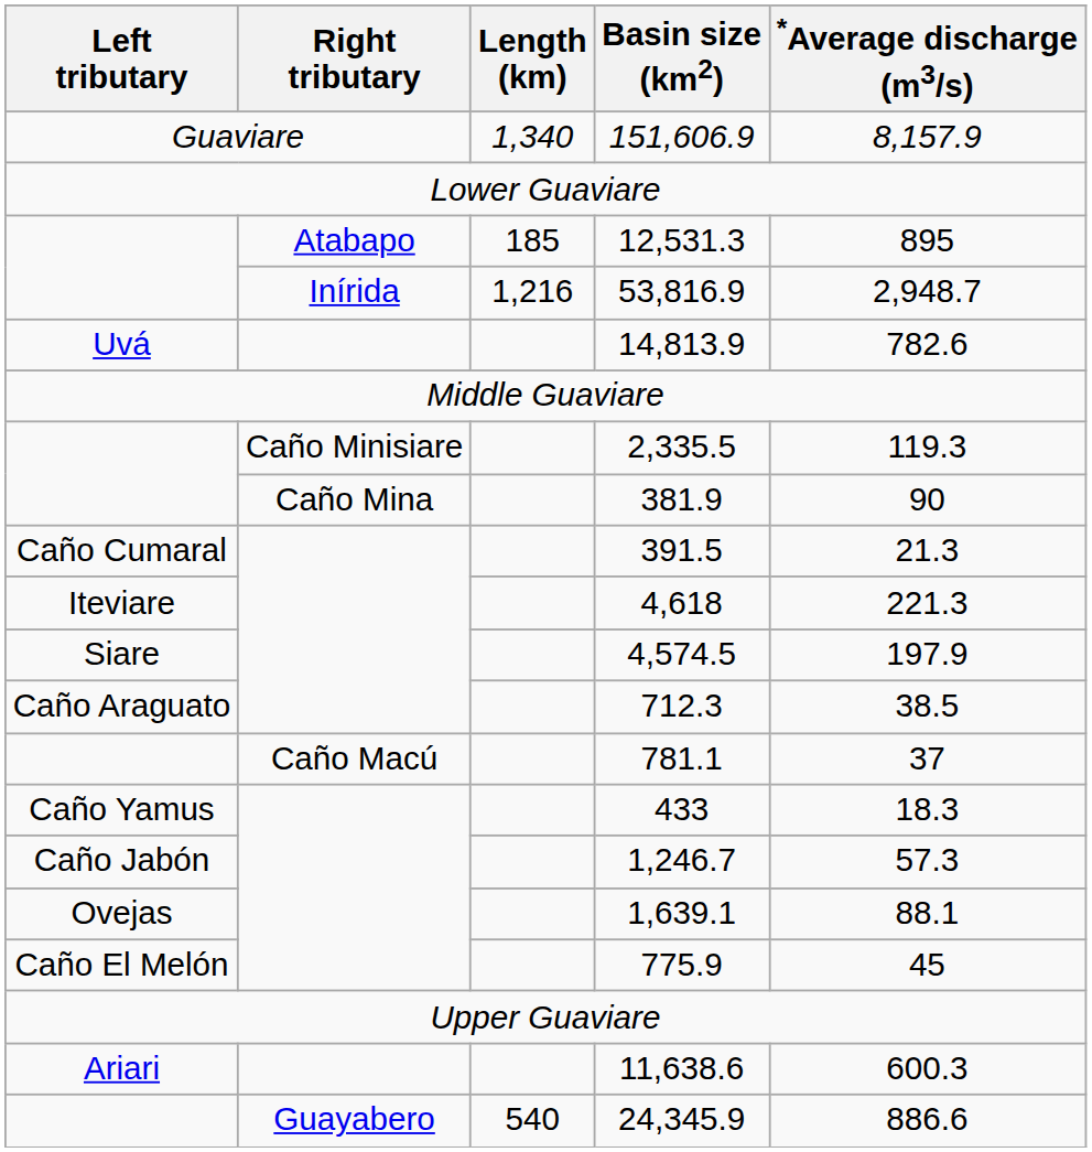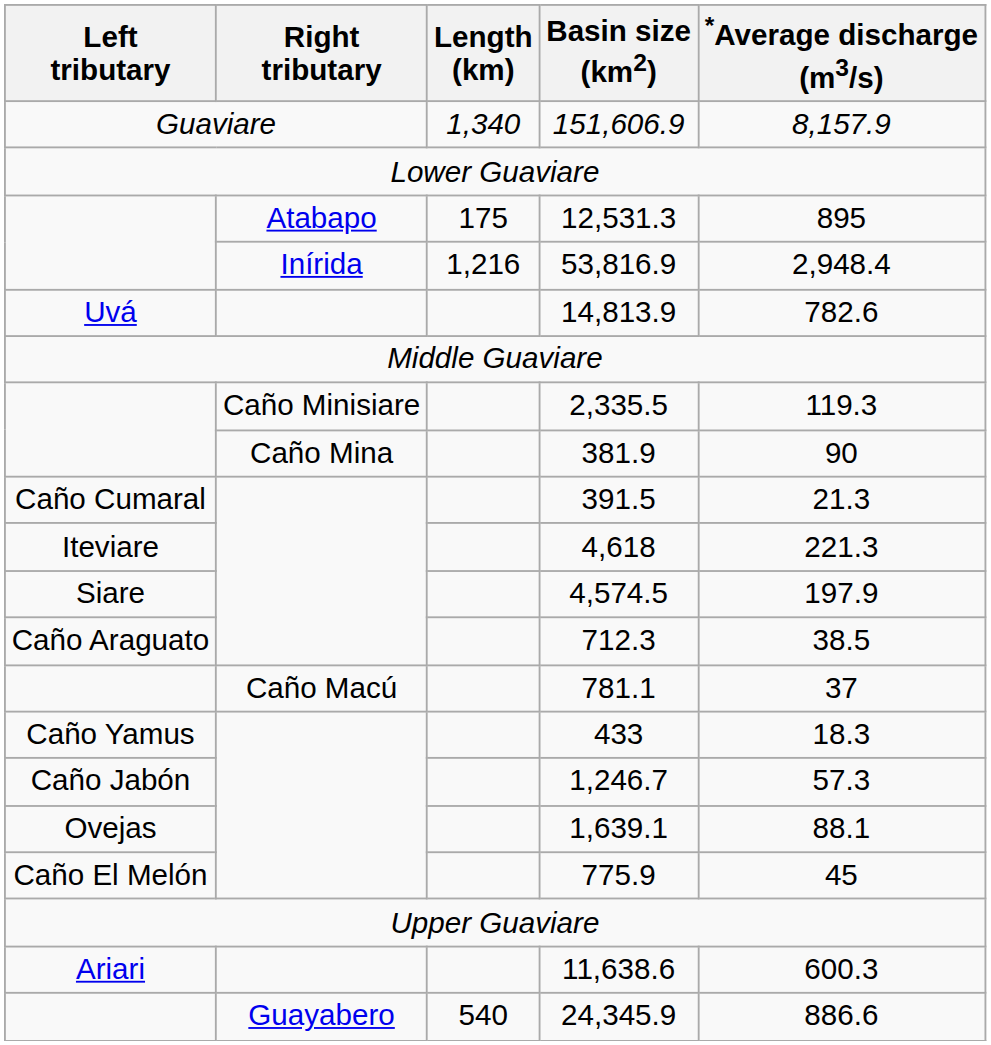 <table class="wikitable" style="text-align:center;">
 <tr>
 <th>Left<br>tributary</th>
 <th>Right<br>tributary</th>
 <th>Length<br>(km)</th>
 <th>Basin size<br>(km<sup>2</sup>)</th>
 <th><sup>*</sup>Average discharge<br>(m<sup>3</sup>/s)</th>
 </tr>
 <tr>
 <td colspan="2"><em>Guaviare</em></td>
 <td><em>1,340</em></td>
 <td><em>151,606.9</em></td>
 <td><em>8,157.9</em></td>
 </tr>
 <tr>
 <td colspan="5"><em>Lower Guaviare</em></td>
 </tr>
 <tr>
 <td rowspan="2"></td>
 <td><a href='#'>Atabapo</a></td>
-<td>185</td>
+<td>175</td>
 <td>12,531.3</td>
 <td>895</td>
 </tr>
 <tr>
 <td><a href='#'>Inírida</a></td>
 <td>1,216</td>
 <td>53,816.9</td>
-<td>2,948.7</td>
+<td>2,948.4</td>
 </tr>
 <tr>
 <td><a href='#'>Uvá</a></td>
 <td></td>
 <td></td>
 <td>14,813.9</td>
 <td>782.6</td>
 </tr>
 <tr>
 <td colspan="5"><em>Middle Guaviare</em></td>
 </tr>
 <tr>
 <td rowspan="2"></td>
 <td>Caño Minisiare</td>
 <td></td>
 <td>2,335.5</td>
 <td>119.3</td>
 </tr>
 <tr>
 <td>Caño Mina</td>
 <td></td>
 <td>381.9</td>
 <td>90</td>
 </tr>
 <tr>
 <td>Caño Cumaral</td>
 <td rowspan="4"></td>
 <td></td>
 <td>391.5</td>
 <td>21.3</td>
 </tr>
 <tr>
 <td>Iteviare</td>
 <td></td>
 <td>4,618</td>
 <td>221.3</td>
 </tr>
 <tr>
 <td>Siare</td>
 <td></td>
 <td>4,574.5</td>
 <td>197.9</td>
 </tr>
 <tr>
 <td>Caño Araguato</td>
 <td></td>
 <td>712.3</td>
 <td>38.5</td>
 </tr>
 <tr>
 <td></td>
 <td>Caño Macú</td>
 <td></td>
 <td>781.1</td>
 <td>37</td>
 </tr>
 <tr>
 <td>Caño Yamus</td>
 <td rowspan="4"></td>
 <td></td>
 <td>433</td>
 <td>18.3</td>
 </tr>
 <tr>
 <td>Caño Jabón</td>
 <td></td>
 <td>1,246.7</td>
 <td>57.3</td>
 </tr>
 <tr>
 <td>Ovejas</td>
 <td></td>
 <td>1,639.1</td>
 <td>88.1</td>
 </tr>
 <tr>
 <td>Caño El Melón</td>
 <td></td>
 <td>775.9</td>
 <td>45</td>
 </tr>
 <tr>
 <td colspan="5"><em>Upper Guaviare</em></td>
 </tr>
 <tr>
 <td><a href='#'>Ariari</a></td>
 <td></td>
 <td></td>
 <td>11,638.6</td>
 <td>600.3</td>
 </tr>
 <tr>
 <td></td>
 <td><a href='#'>Guayabero</a></td>
 <td>540</td>
 <td>24,345.9</td>
 <td>886.6</td>
 </tr>
 </table>
